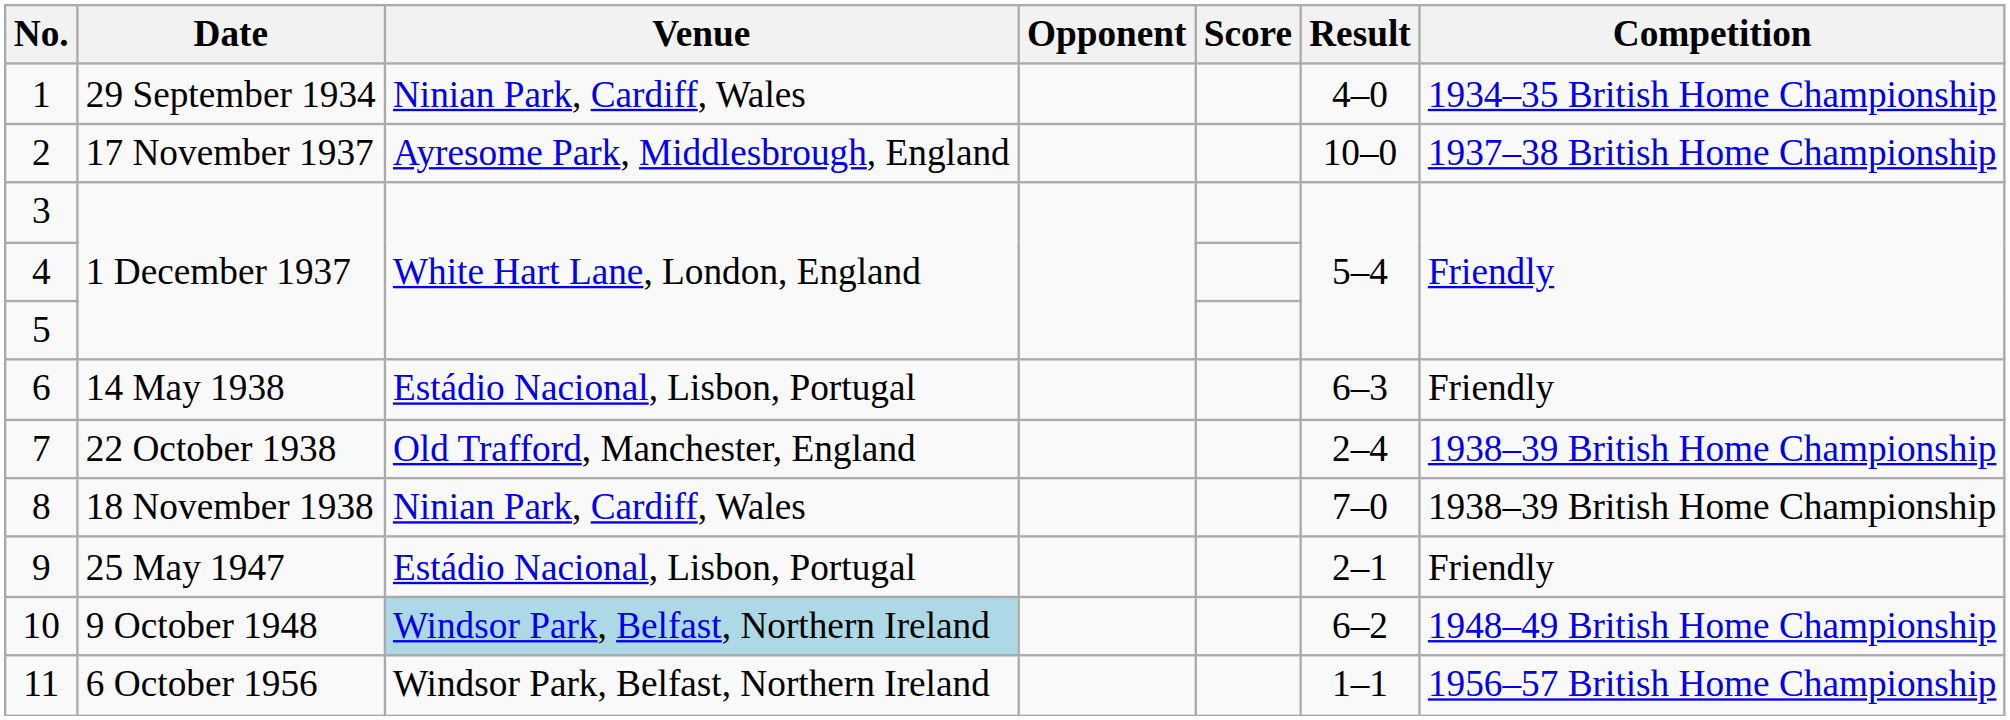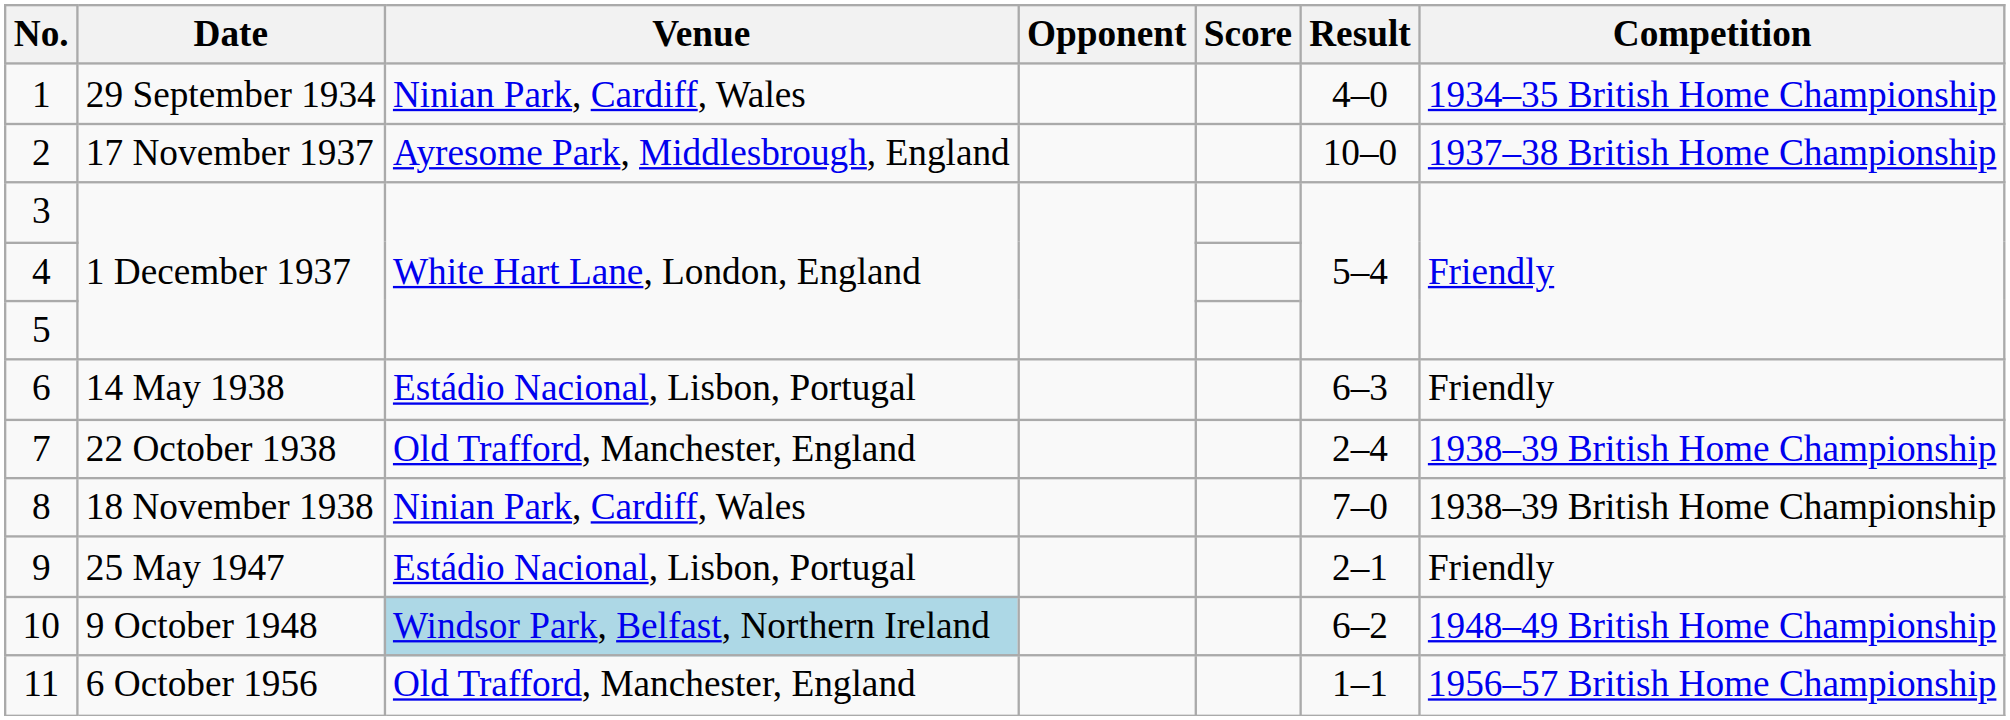 <table class="wikitable sortable">
 <tr>
 <th scope="col">No.</th>
 <th scope="col">Date</th>
 <th scope="col">Venue</th>
 <th scope="col">Opponent</th>
 <th scope="col">Score</th>
 <th scope="col">Result</th>
 <th scope="col">Competition</th>
 </tr>
 <tr>
 <td align="center">1</td>
 <td>29 September 1934</td>
 <td><a href='#'>Ninian Park</a>, <a href='#'>Cardiff</a>, Wales</td>
 <td></td>
 <td></td>
 <td align="center">4–0</td>
 <td><a href='#'>1934–35 British Home Championship</a></td>
 </tr>
 <tr>
 <td align="center">2</td>
 <td>17 November 1937</td>
 <td><a href='#'>Ayresome Park</a>, <a href='#'>Middlesbrough</a>, England</td>
 <td></td>
 <td></td>
 <td align="center">10–0</td>
 <td><a href='#'>1937–38 British Home Championship</a></td>
 </tr>
 <tr>
 <td align="center">3</td>
 <td rowspan="3">1 December 1937</td>
 <td rowspan="3"><a href='#'>White Hart Lane</a>, London, England</td>
 <td rowspan="3"></td>
 <td></td>
 <td rowspan="3" style="text-align:center">5–4</td>
 <td rowspan="3"><a href='#'>Friendly</a></td>
 </tr>
 <tr>
 <td align="center">4</td>
 <td></td>
 </tr>
 <tr>
 <td align="center">5</td>
 <td></td>
 </tr>
 <tr>
 <td align="center">6</td>
 <td>14 May 1938</td>
 <td><a href='#'>Estádio Nacional</a>, Lisbon, Portugal</td>
 <td></td>
 <td></td>
 <td align="center">6–3</td>
 <td>Friendly</td>
 </tr>
 <tr>
 <td align="center">7</td>
 <td>22 October 1938</td>
 <td><a href='#'>Old Trafford</a>, Manchester, England</td>
 <td></td>
 <td></td>
 <td align="center">2–4</td>
 <td><a href='#'>1938–39 British Home Championship</a></td>
 </tr>
 <tr>
 <td align="center">8</td>
 <td>18 November 1938</td>
 <td><a href='#'>Ninian Park</a>, <a href='#'>Cardiff</a>, Wales</td>
 <td></td>
 <td></td>
 <td align="center">7–0</td>
 <td>1938–39 British Home Championship</td>
 </tr>
 <tr>
 <td align="center">9</td>
 <td>25 May 1947</td>
 <td><a href='#'>Estádio Nacional</a>, Lisbon, Portugal</td>
 <td></td>
 <td></td>
 <td align="center">2–1</td>
 <td>Friendly</td>
 </tr>
 <tr>
 <td align="center">10</td>
 <td>9 October 1948</td>
 <td style="background: lightblue;"><a href='#'>Windsor Park</a>, <a href='#'>Belfast</a>, Northern Ireland</td>
 <td></td>
 <td></td>
 <td align="center">6–2</td>
 <td><a href='#'>1948–49 British Home Championship</a></td>
 </tr>
 <tr>
 <td align="center">11</td>
 <td>6 October 1956</td>
-<td>Windsor Park, Belfast, Northern Ireland</td>
+<td><a href='#'>Old Trafford</a>, Manchester, England</td>
 <td></td>
 <td></td>
 <td align="center">1–1</td>
 <td><a href='#'>1956–57 British Home Championship</a></td>
 </tr>
 </table>
